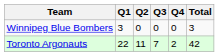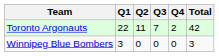 <table class="wikitable">
 <tr>
 <th>Team</th>
 <th>Q1</th>
 <th>Q2</th>
 <th>Q3</th>
 <th>Q4</th>
 <th>Total</th>
 </tr>
+<tr style="background-color:#ddffdd">
+<td><a href='#'>Toronto Argonauts</a></td>
+<td>22</td>
+<td>11</td>
+<td>7</td>
+<td>2</td>
+<td>42</td>
+</tr>
 <tr>
 <td><a href='#'>Winnipeg Blue Bombers</a></td>
 <td>3</td>
 <td>0</td>
 <td>0</td>
 <td>0</td>
 <td>3</td>
 </tr>
-<tr style="background-color:#ddffdd">
-<td><a href='#'>Toronto Argonauts</a></td>
-<td>22</td>
-<td>11</td>
-<td>7</td>
-<td>2</td>
-<td>42</td>
-</tr>
 </table>
